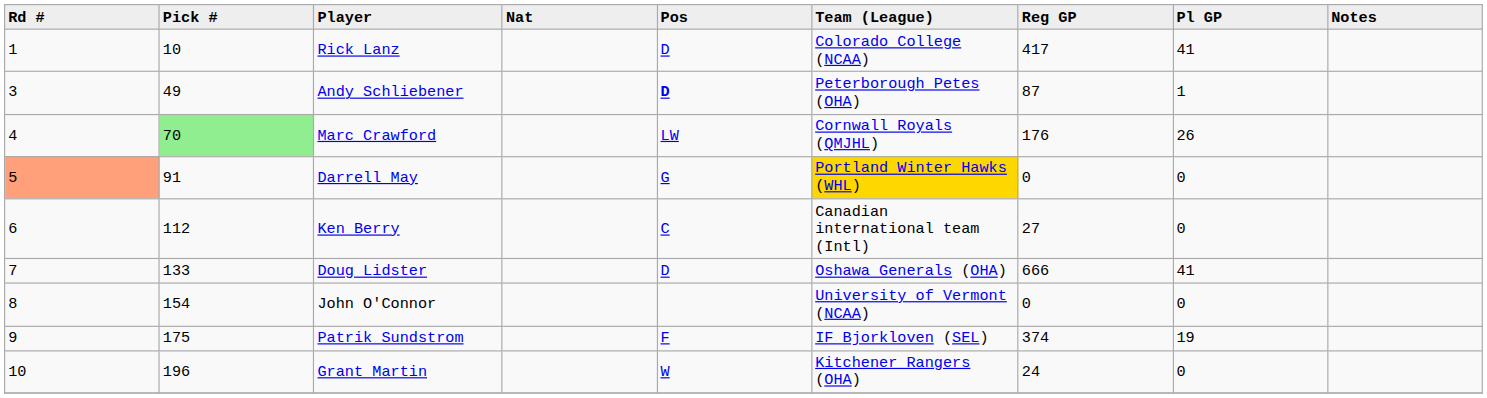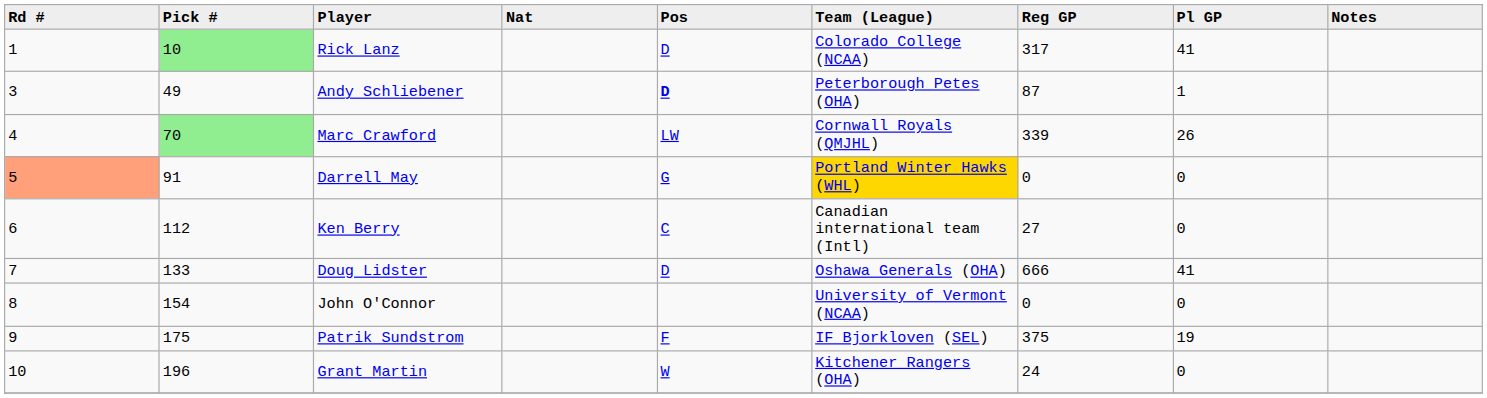 <table class="wikitable" style="width: 100%">
 <tr>
 <td width="5%"; bgcolor="#eeeeee"><strong>Rd #</strong></td>
 <td width="5%"; bgcolor="#eeeeee"><strong>Pick #</strong></td>
 <td width="5%"; bgcolor="#eeeeee"><strong>Player</strong></td>
 <td width="5%"; bgcolor="#eeeeee"><strong>Nat</strong></td>
 <td width="5%"; bgcolor="#eeeeee"><strong>Pos</strong></td>
 <td width="5%"; bgcolor="#eeeeee"><strong>Team (League)</strong></td>
 <td width="5%"; bgcolor="#eeeeee"><strong>Reg GP</strong></td>
 <td width="5%"; bgcolor="#eeeeee"><strong>Pl GP</strong></td>
 <td width="5%"; bgcolor="#eeeeee"><strong>Notes</strong></td>
 </tr>
 <tr>
 <td>1</td>
-<td>10</td>
+<td style="background: lightgreen;">10</td>
 <td><a href='#'>Rick Lanz</a></td>
 <td></td>
 <td><a href='#'>D</a></td>
 <td><a href='#'>Colorado College</a> (<a href='#'>NCAA</a>)</td>
-<td>417</td>
+<td>317</td>
 <td>41</td>
 <td></td>
 </tr>
 <tr>
 <td>3</td>
 <td>49</td>
 <td><a href='#'>Andy Schliebener</a></td>
 <td></td>
 <td><strong><a href='#'>D</a></strong></td>
 <td><a href='#'>Peterborough Petes</a> (<a href='#'>OHA</a>)</td>
 <td>87</td>
 <td>1</td>
 <td></td>
 </tr>
 <tr>
 <td>4</td>
 <td style="background: lightgreen;">70</td>
 <td><a href='#'>Marc Crawford</a></td>
 <td></td>
 <td><a href='#'>LW</a></td>
 <td><a href='#'>Cornwall Royals</a> (<a href='#'>QMJHL</a>)</td>
-<td>176</td>
+<td>339</td>
 <td>26</td>
 <td></td>
 </tr>
 <tr>
 <td style="background: lightsalmon;">5</td>
 <td>91</td>
 <td><a href='#'>Darrell May</a></td>
 <td></td>
 <td><a href='#'>G</a></td>
 <td style="background: gold;"><a href='#'>Portland Winter Hawks</a> (<a href='#'>WHL</a>)</td>
 <td>0</td>
 <td>0</td>
 <td></td>
 </tr>
 <tr>
 <td>6</td>
 <td>112</td>
 <td><a href='#'>Ken Berry</a></td>
 <td></td>
 <td><a href='#'>C</a></td>
 <td>Canadian international team (Intl)</td>
 <td>27</td>
 <td>0</td>
 <td></td>
 </tr>
 <tr>
 <td>7</td>
 <td>133</td>
 <td><a href='#'>Doug Lidster</a></td>
 <td></td>
 <td><a href='#'>D</a></td>
 <td><a href='#'>Oshawa Generals</a> (<a href='#'>OHA</a>)</td>
 <td>666</td>
 <td>41</td>
 <td></td>
 </tr>
 <tr>
 <td>8</td>
 <td>154</td>
 <td>John O'Connor</td>
 <td></td>
 <td></td>
 <td><a href='#'>University of Vermont</a> (<a href='#'>NCAA</a>)</td>
 <td>0</td>
 <td>0</td>
 <td></td>
 </tr>
 <tr>
 <td>9</td>
 <td>175</td>
 <td><a href='#'>Patrik Sundstrom</a></td>
 <td></td>
 <td><a href='#'>F</a></td>
 <td><a href='#'>IF Bjorkloven</a> (<a href='#'>SEL</a>)</td>
-<td>374</td>
+<td>375</td>
 <td>19</td>
 <td></td>
 </tr>
 <tr>
 <td>10</td>
 <td>196</td>
 <td><a href='#'>Grant Martin</a></td>
 <td></td>
 <td><a href='#'>W</a></td>
 <td><a href='#'>Kitchener Rangers</a> (<a href='#'>OHA</a>)</td>
 <td>24</td>
 <td>0</td>
 <td></td>
 </tr>
 <tr>
 </tr>
 </table>
